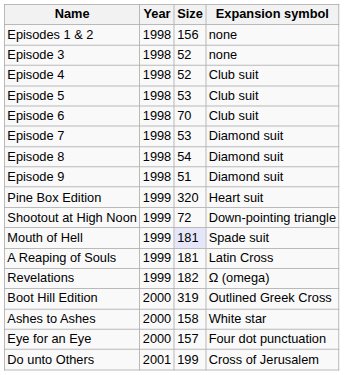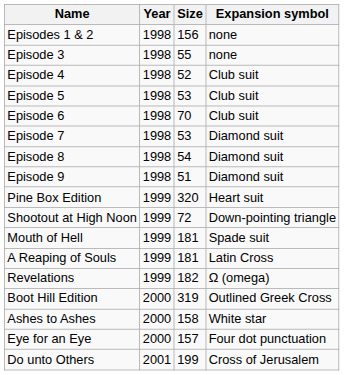 <table class="wikitable">
 <tr>
 <th>Name</th>
 <th>Year</th>
 <th>Size</th>
 <th>Expansion symbol</th>
 </tr>
 <tr>
 <td>Episodes 1 & 2</td>
 <td>1998</td>
 <td>156</td>
 <td>none</td>
 </tr>
 <tr>
 <td>Episode 3</td>
 <td>1998</td>
-<td>52</td>
+<td>55</td>
 <td>none</td>
 </tr>
 <tr>
 <td>Episode 4</td>
 <td>1998</td>
 <td>52</td>
 <td>Club suit</td>
 </tr>
 <tr>
 <td>Episode 5</td>
 <td>1998</td>
 <td>53</td>
 <td>Club suit</td>
 </tr>
 <tr>
 <td>Episode 6</td>
 <td>1998</td>
 <td>70</td>
 <td>Club suit</td>
 </tr>
 <tr>
 <td>Episode 7</td>
 <td>1998</td>
 <td>53</td>
 <td>Diamond suit</td>
 </tr>
 <tr>
 <td>Episode 8</td>
 <td>1998</td>
 <td>54</td>
 <td>Diamond suit</td>
 </tr>
 <tr>
 <td>Episode 9</td>
 <td>1998</td>
 <td>51</td>
 <td>Diamond suit</td>
 </tr>
 <tr>
 <td>Pine Box Edition</td>
 <td>1999</td>
 <td>320</td>
 <td>Heart suit</td>
 </tr>
 <tr>
 <td>Shootout at High Noon</td>
 <td>1999</td>
 <td>72</td>
 <td>Down-pointing triangle</td>
 </tr>
 <tr>
 <td>Mouth of Hell</td>
 <td>1999</td>
-<td style="background: lavender;">181</td>
+<td>181</td>
 <td>Spade suit</td>
 </tr>
 <tr>
 <td>A Reaping of Souls</td>
 <td>1999</td>
 <td>181</td>
 <td>Latin Cross</td>
 </tr>
 <tr>
 <td>Revelations</td>
 <td>1999</td>
 <td>182</td>
 <td>Ω (omega)</td>
 </tr>
 <tr>
 <td>Boot Hill Edition</td>
 <td>2000</td>
 <td>319</td>
 <td>Outlined Greek Cross</td>
 </tr>
 <tr>
 <td>Ashes to Ashes</td>
 <td>2000</td>
 <td>158</td>
 <td>White star</td>
 </tr>
 <tr>
 <td>Eye for an Eye</td>
 <td>2000</td>
 <td>157</td>
 <td>Four dot punctuation</td>
 </tr>
 <tr>
 <td>Do unto Others</td>
 <td>2001</td>
 <td>199</td>
 <td>Cross of Jerusalem</td>
 </tr>
 </table>
